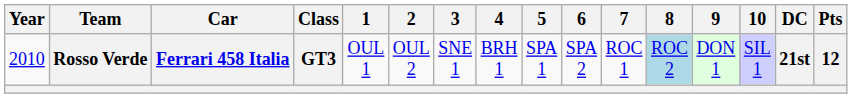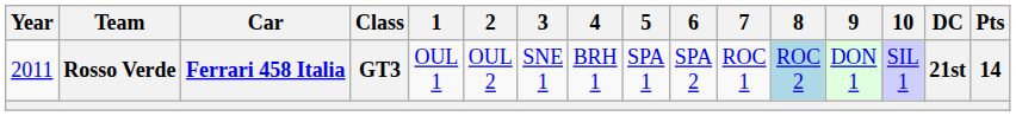 <table class="wikitable" style="text-align:center; font-size:85%">
 <tr>
 <th>Year</th>
 <th>Team</th>
 <th>Car</th>
 <th>Class</th>
 <th>1</th>
 <th>2</th>
 <th>3</th>
 <th>4</th>
 <th>5</th>
 <th>6</th>
 <th>7</th>
 <th>8</th>
 <th>9</th>
 <th>10</th>
 <th>DC</th>
 <th>Pts</th>
 </tr>
 <tr>
-<td><a href='#'>2010</a></td>
+<td><a href='#'>2011</a></td>
 <th nowrap>Rosso Verde</th>
 <th nowrap><a href='#'>Ferrari 458 Italia</a></th>
 <th>GT3</th>
 <td><a href='#'>OUL<br>1</a></td>
 <td><a href='#'>OUL<br>2</a></td>
 <td><a href='#'>SNE<br>1</a></td>
 <td><a href='#'>BRH<br>1</a></td>
 <td><a href='#'>SPA<br>1</a></td>
 <td><a href='#'>SPA<br>2</a></td>
 <td><a href='#'>ROC<br>1</a></td>
 <td style="background: lightblue;"><a href='#'>ROC<br>2</a></td>
 <td style="background:#DFFFDF;"><a href='#'>DON<br>1</a><br></td>
 <td style="background:#CFCFFF;"><a href='#'>SIL<br>1</a><br></td>
 <th>21st</th>
-<th>12</th>
+<th>14</th>
 </tr>
 <tr>
 <th colspan="16"></th>
 </tr>
 </table>
